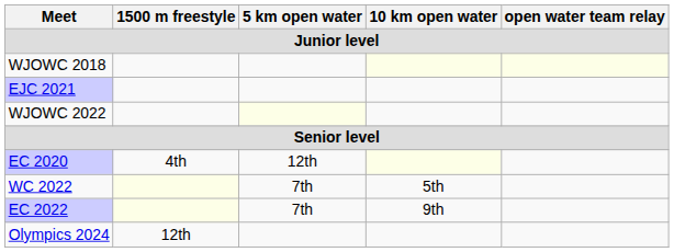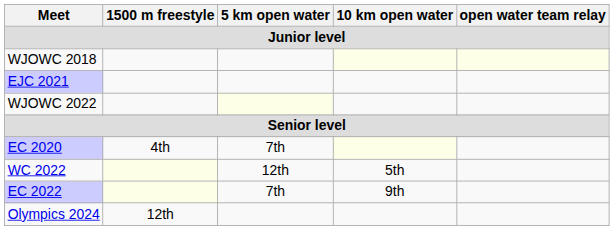 <table class="sortable wikitable">
 <tr>
 <th>Meet</th>
 <th class="unsortable">1500 m freestyle</th>
 <th class="unsortable">5 km open water</th>
 <th class="unsortable">10 km open water</th>
 <th class="unsortable">open water team relay</th>
 </tr>
 <tr bgcolor="#DDDDDD">
 <td colspan="6" align="center"><strong>Junior level</strong></td>
 </tr>
 <tr>
 <td>WJOWC 2018</td>
 <td></td>
 <td align="center"></td>
 <td style="background:#fdffe7"></td>
 <td style="background:#fdffe7"></td>
 </tr>
 <tr>
 <td style="background:#ccccff"><a href='#'>EJC 2021</a></td>
 <td align="center"></td>
 <td></td>
 <td></td>
 <td></td>
 </tr>
 <tr>
 <td>WJOWC 2022</td>
 <td></td>
 <td style="background:#fdffe7"></td>
 <td align="center"></td>
 <td align="center"></td>
 </tr>
 <tr bgcolor="#DDDDDD">
 <td colspan="6" align="center"><strong>Senior level</strong></td>
 </tr>
 <tr>
 <td style="background:#ccccff"><a href='#'>EC 2020</a></td>
 <td align="center">4th<a href='#'></a></td>
-<td align="center">12th</td>
+<td align="center">7th</td>
 <td style="background:#fdffe7"></td>
 <td align="center"></td>
 </tr>
 <tr>
 <td><a href='#'>WC 2022</a></td>
 <td style="background:#fdffe7"></td>
-<td align="center">7th</td>
+<td align="center">12th</td>
 <td align="center">5th</td>
 <td align="center"></td>
 </tr>
 <tr>
 <td style="background:#ccccff"><a href='#'>EC 2022</a></td>
 <td style="background:#fdffe7"></td>
 <td align="center">7th</td>
 <td align="center">9th</td>
 <td align="center"></td>
 </tr>
 <tr>
 <td><a href='#'>Olympics 2024</a></td>
 <td align="center">12th</td>
 <td></td>
 <td align="center"><a href='#'></a> </td>
 <td></td>
 </tr>
 </table>
